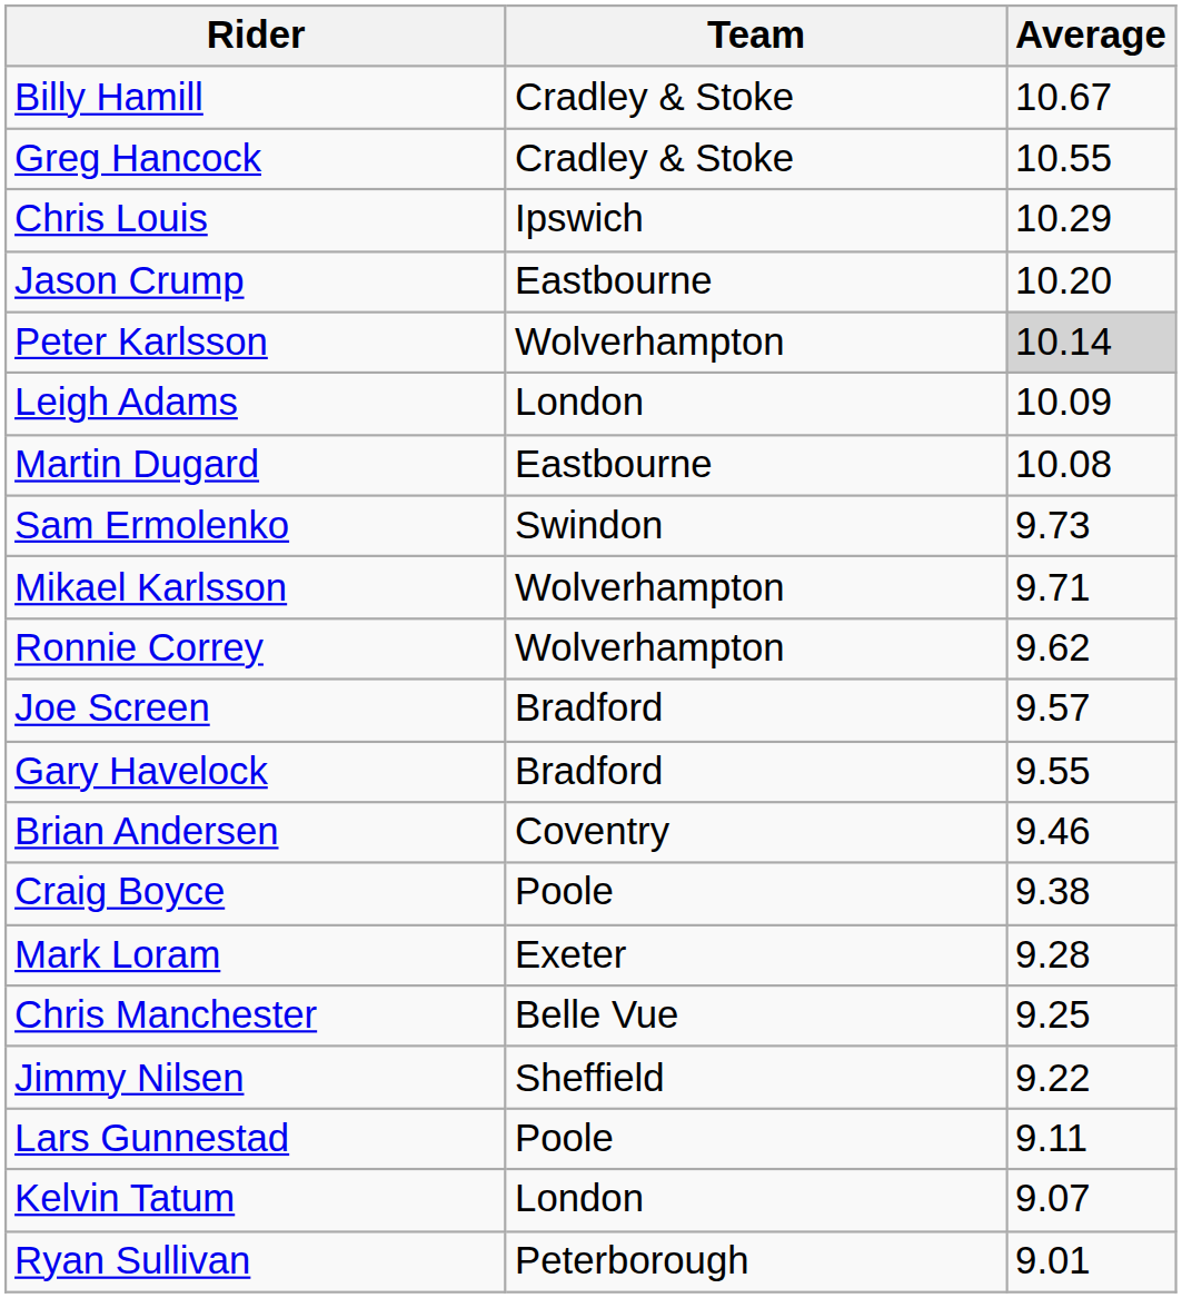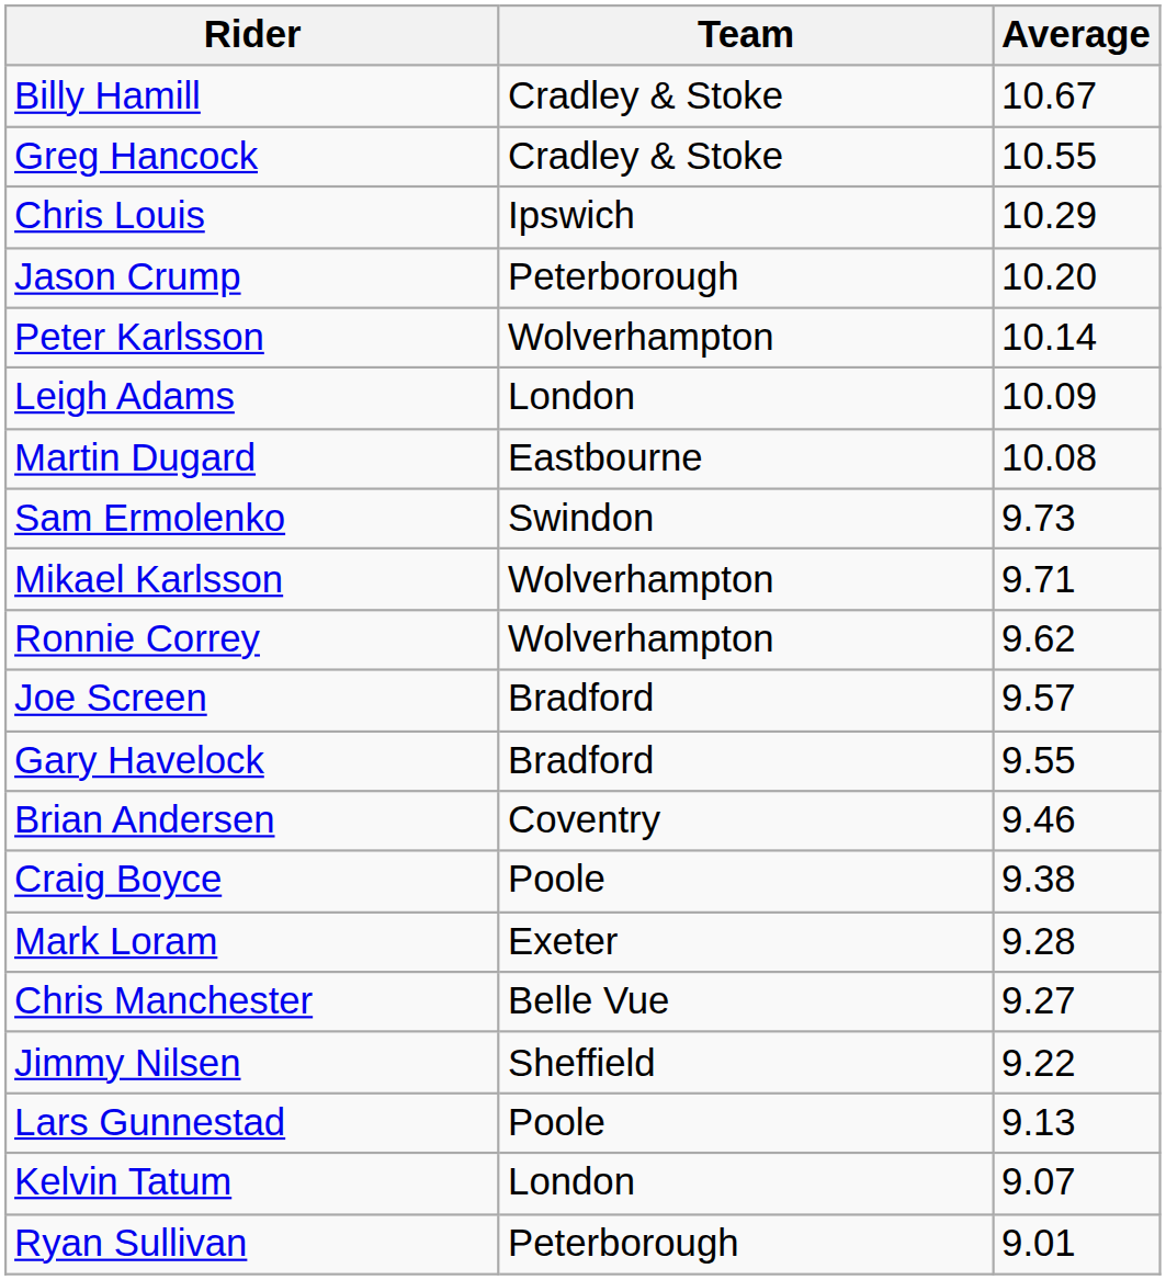 <table class="wikitable" style="font-size: 100%">
 <tr>
 <th width=200>Rider</th>
 <th width=200>Team</th>
 <th width=40>Average</th>
 </tr>
 <tr>
 <td align="left"> <a href='#'>Billy Hamill</a></td>
 <td>Cradley & Stoke</td>
 <td>10.67</td>
 </tr>
 <tr>
 <td align="left"> <a href='#'>Greg Hancock</a></td>
 <td>Cradley & Stoke</td>
 <td>10.55</td>
 </tr>
 <tr>
 <td align="left"> <a href='#'>Chris Louis</a></td>
 <td>Ipswich</td>
 <td>10.29</td>
 </tr>
 <tr>
 <td align="left"> <a href='#'>Jason Crump</a></td>
-<td>Eastbourne</td>
+<td>Peterborough</td>
 <td>10.20</td>
 </tr>
 <tr>
 <td align="left"> <a href='#'>Peter Karlsson</a></td>
 <td>Wolverhampton</td>
-<td style="background: lightgrey;">10.14</td>
+<td>10.14</td>
 </tr>
 <tr>
 <td align="left"> <a href='#'>Leigh Adams</a></td>
 <td>London</td>
 <td>10.09</td>
 </tr>
 <tr>
 <td align="left"> <a href='#'>Martin Dugard</a></td>
 <td>Eastbourne</td>
 <td>10.08</td>
 </tr>
 <tr>
 <td align="left"> <a href='#'>Sam Ermolenko</a></td>
 <td>Swindon</td>
 <td>9.73</td>
 </tr>
 <tr>
 <td align="left"> <a href='#'>Mikael Karlsson</a></td>
 <td>Wolverhampton</td>
 <td>9.71</td>
 </tr>
 <tr>
 <td align="left"> <a href='#'>Ronnie Correy</a></td>
 <td>Wolverhampton</td>
 <td>9.62</td>
 </tr>
 <tr>
 <td align="left"> <a href='#'>Joe Screen</a></td>
 <td>Bradford</td>
 <td>9.57</td>
 </tr>
 <tr>
 <td align="left"> <a href='#'>Gary Havelock</a></td>
 <td>Bradford</td>
 <td>9.55</td>
 </tr>
 <tr>
 <td align="left"> <a href='#'>Brian Andersen</a></td>
 <td>Coventry</td>
 <td>9.46</td>
 </tr>
 <tr>
 <td align="left"> <a href='#'>Craig Boyce</a></td>
 <td>Poole</td>
 <td>9.38</td>
 </tr>
 <tr>
 <td align="left"> <a href='#'>Mark Loram</a></td>
 <td>Exeter</td>
 <td>9.28</td>
 </tr>
 <tr>
 <td align="left"> <a href='#'>Chris Manchester</a></td>
 <td>Belle Vue</td>
-<td>9.25</td>
+<td>9.27</td>
 </tr>
 <tr>
 <td align="left"> <a href='#'>Jimmy Nilsen</a></td>
 <td>Sheffield</td>
 <td>9.22</td>
 </tr>
 <tr>
 <td align="left"> <a href='#'>Lars Gunnestad</a></td>
 <td>Poole</td>
-<td>9.11</td>
+<td>9.13</td>
 </tr>
 <tr>
 <td align="left"> <a href='#'>Kelvin Tatum</a></td>
 <td>London</td>
 <td>9.07</td>
 </tr>
 <tr>
 <td align="left"> <a href='#'>Ryan Sullivan</a></td>
 <td>Peterborough</td>
 <td>9.01</td>
 </tr>
 </table>
